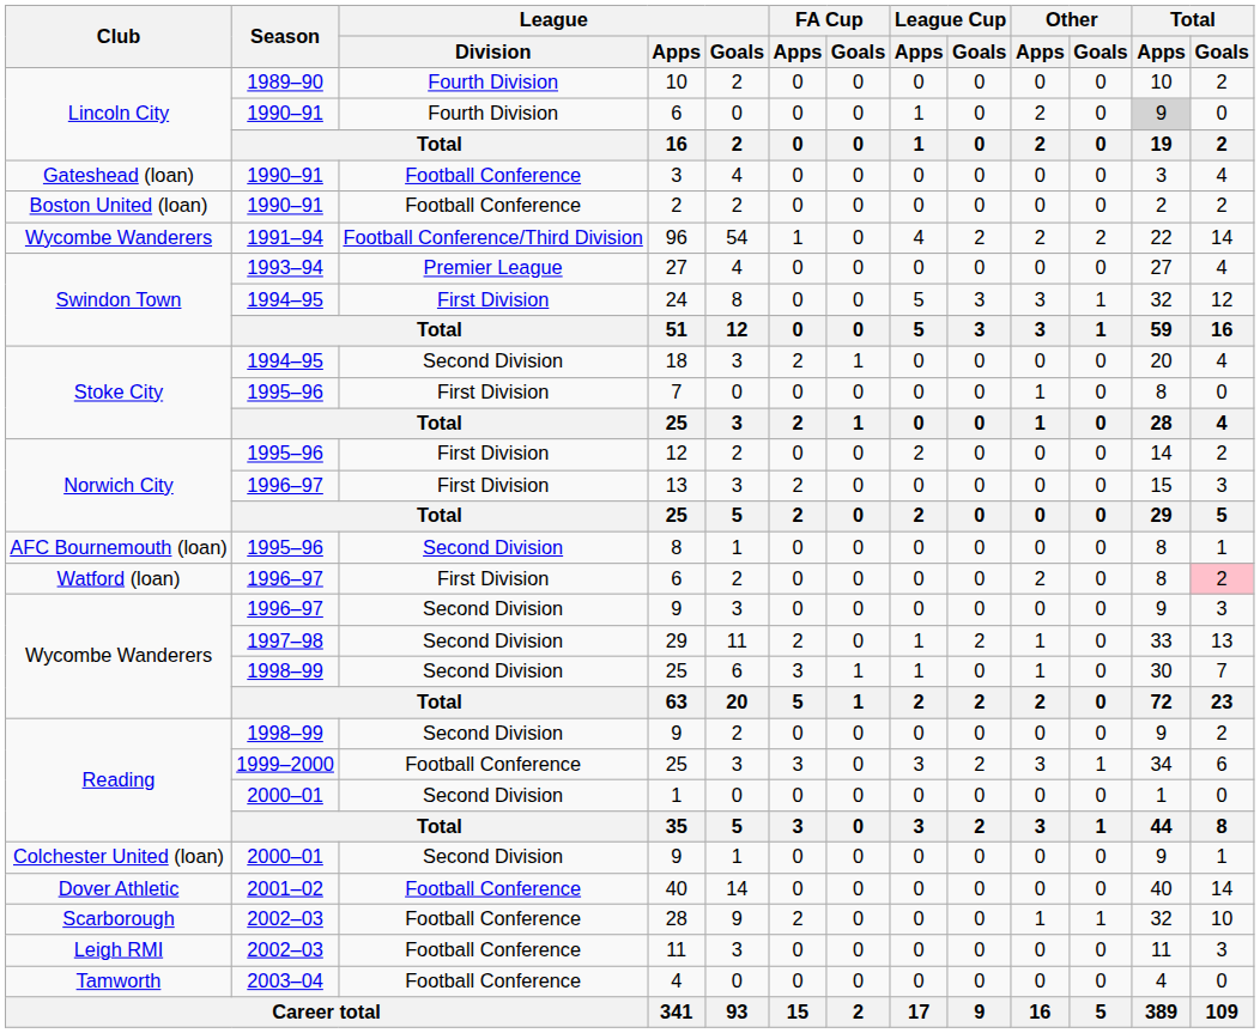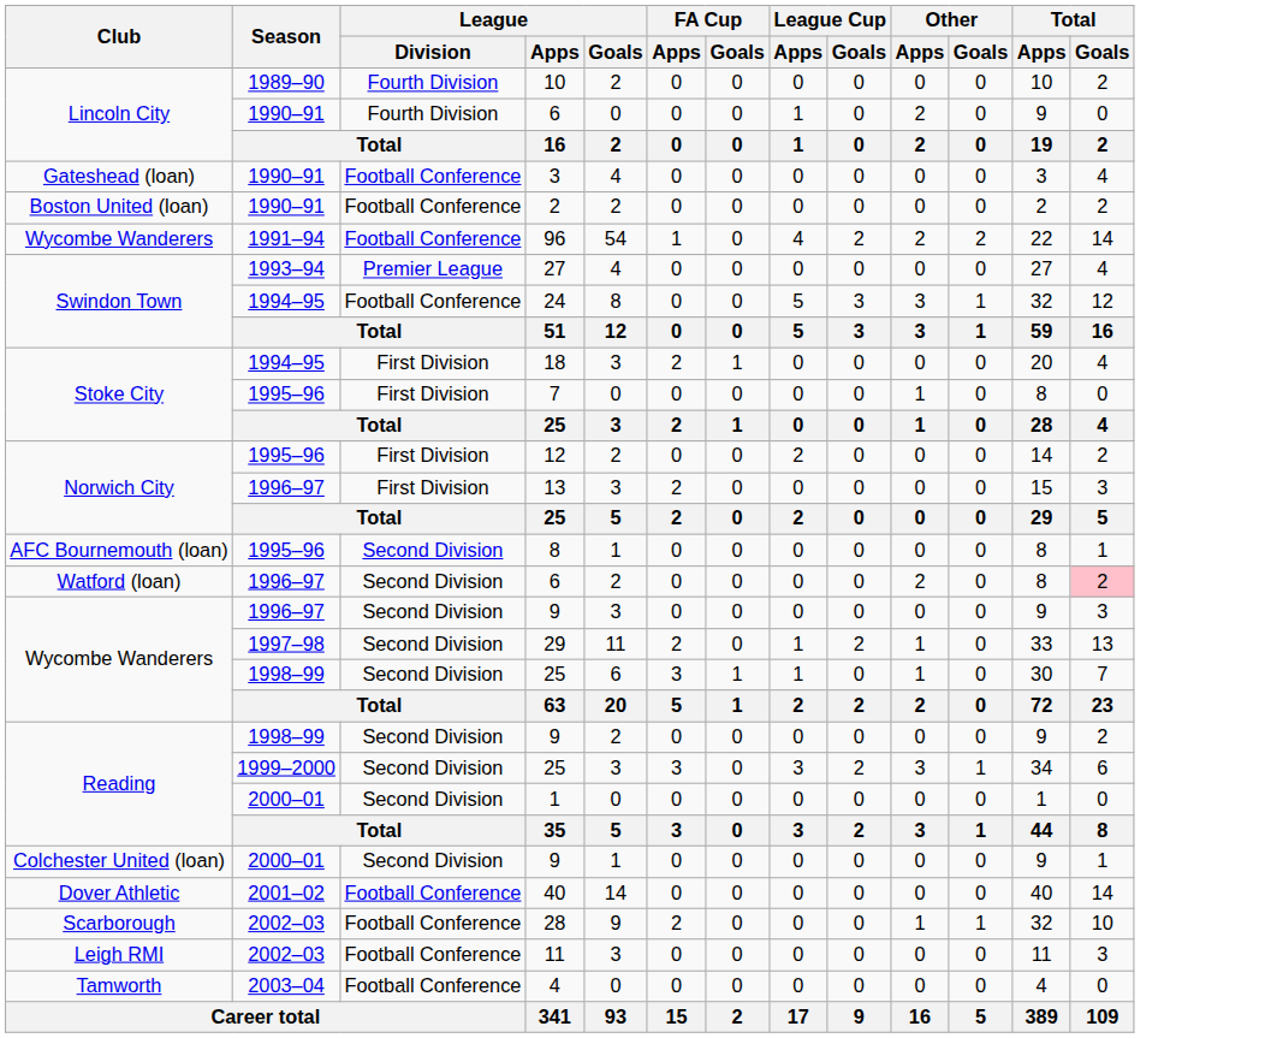 <table class="wikitable" style="text-align:center">
 <tr>
 <th rowspan="2">Club</th>
 <th rowspan="2">Season</th>
 <th colspan="3">League</th>
 <th colspan="2">FA Cup</th>
 <th colspan="2">League Cup</th>
 <th colspan="2">Other</th>
 <th colspan="2">Total</th>
 </tr>
 <tr>
 <th>Division</th>
 <th>Apps</th>
 <th>Goals</th>
 <th>Apps</th>
 <th>Goals</th>
 <th>Apps</th>
 <th>Goals</th>
 <th>Apps</th>
 <th>Goals</th>
 <th>Apps</th>
 <th>Goals</th>
 </tr>
 <tr>
 <td rowspan="3"><a href='#'>Lincoln City</a></td>
 <td><a href='#'>1989–90</a></td>
 <td><a href='#'>Fourth Division</a></td>
 <td>10</td>
 <td>2</td>
 <td>0</td>
 <td>0</td>
 <td>0</td>
 <td>0</td>
 <td>0</td>
 <td>0</td>
 <td>10</td>
 <td>2</td>
 </tr>
 <tr>
 <td><a href='#'>1990–91</a></td>
 <td>Fourth Division</td>
 <td>6</td>
 <td>0</td>
 <td>0</td>
 <td>0</td>
 <td>1</td>
 <td>0</td>
 <td>2</td>
 <td>0</td>
-<td style="background: lightgrey;">9</td>
+<td>9</td>
 <td>0</td>
 </tr>
 <tr>
 <th colspan="2">Total</th>
 <th>16</th>
 <th>2</th>
 <th>0</th>
 <th>0</th>
 <th>1</th>
 <th>0</th>
 <th>2</th>
 <th>0</th>
 <th>19</th>
 <th>2</th>
 </tr>
 <tr>
 <td><a href='#'>Gateshead</a> (loan)</td>
 <td><a href='#'>1990–91</a></td>
 <td><a href='#'>Football Conference</a></td>
 <td>3</td>
 <td>4</td>
 <td>0</td>
 <td>0</td>
 <td>0</td>
 <td>0</td>
 <td>0</td>
 <td>0</td>
 <td>3</td>
 <td>4</td>
 </tr>
 <tr>
 <td><a href='#'>Boston United</a> (loan)</td>
 <td><a href='#'>1990–91</a></td>
 <td>Football Conference</td>
 <td>2</td>
 <td>2</td>
 <td>0</td>
 <td>0</td>
 <td>0</td>
 <td>0</td>
 <td>0</td>
 <td>0</td>
 <td>2</td>
 <td>2</td>
 </tr>
 <tr>
 <td><a href='#'>Wycombe Wanderers</a></td>
 <td><a href='#'>1991–94</a></td>
-<td><a href='#'>Football Conference/Third Division</a></td>
+<td><a href='#'>Football Conference</a></td>
 <td>96</td>
 <td>54</td>
 <td>1</td>
 <td>0</td>
 <td>4</td>
 <td>2</td>
 <td>2</td>
 <td>2</td>
 <td>22</td>
 <td>14</td>
 </tr>
 <tr>
 <td rowspan="3"><a href='#'>Swindon Town</a></td>
 <td><a href='#'>1993–94</a></td>
 <td><a href='#'>Premier League</a></td>
 <td>27</td>
 <td>4</td>
 <td>0</td>
 <td>0</td>
 <td>0</td>
 <td>0</td>
 <td>0</td>
 <td>0</td>
 <td>27</td>
 <td>4</td>
 </tr>
 <tr>
 <td><a href='#'>1994–95</a></td>
-<td><a href='#'>First Division</a></td>
+<td>Football Conference</td>
 <td>24</td>
 <td>8</td>
 <td>0</td>
 <td>0</td>
 <td>5</td>
 <td>3</td>
 <td>3</td>
 <td>1</td>
 <td>32</td>
 <td>12</td>
 </tr>
 <tr>
 <th colspan="2">Total</th>
 <th>51</th>
 <th>12</th>
 <th>0</th>
 <th>0</th>
 <th>5</th>
 <th>3</th>
 <th>3</th>
 <th>1</th>
 <th>59</th>
 <th>16</th>
 </tr>
 <tr>
 <td rowspan="3"><a href='#'>Stoke City</a></td>
 <td><a href='#'>1994–95</a></td>
-<td>Second Division</td>
+<td>First Division</td>
 <td>18</td>
 <td>3</td>
 <td>2</td>
 <td>1</td>
 <td>0</td>
 <td>0</td>
 <td>0</td>
 <td>0</td>
 <td>20</td>
 <td>4</td>
 </tr>
 <tr>
 <td><a href='#'>1995–96</a></td>
 <td>First Division</td>
 <td>7</td>
 <td>0</td>
 <td>0</td>
 <td>0</td>
 <td>0</td>
 <td>0</td>
 <td>1</td>
 <td>0</td>
 <td>8</td>
 <td>0</td>
 </tr>
 <tr>
 <th colspan="2">Total</th>
 <th>25</th>
 <th>3</th>
 <th>2</th>
 <th>1</th>
 <th>0</th>
 <th>0</th>
 <th>1</th>
 <th>0</th>
 <th>28</th>
 <th>4</th>
 </tr>
 <tr>
 <td rowspan="3"><a href='#'>Norwich City</a></td>
 <td><a href='#'>1995–96</a></td>
 <td>First Division</td>
 <td>12</td>
 <td>2</td>
 <td>0</td>
 <td>0</td>
 <td>2</td>
 <td>0</td>
 <td>0</td>
 <td>0</td>
 <td>14</td>
 <td>2</td>
 </tr>
 <tr>
 <td><a href='#'>1996–97</a></td>
 <td>First Division</td>
 <td>13</td>
 <td>3</td>
 <td>2</td>
 <td>0</td>
 <td>0</td>
 <td>0</td>
 <td>0</td>
 <td>0</td>
 <td>15</td>
 <td>3</td>
 </tr>
 <tr>
 <th colspan="2">Total</th>
 <th>25</th>
 <th>5</th>
 <th>2</th>
 <th>0</th>
 <th>2</th>
 <th>0</th>
 <th>0</th>
 <th>0</th>
 <th>29</th>
 <th>5</th>
 </tr>
 <tr>
 <td><a href='#'>AFC Bournemouth</a> (loan)</td>
 <td><a href='#'>1995–96</a></td>
 <td><a href='#'>Second Division</a></td>
 <td>8</td>
 <td>1</td>
 <td>0</td>
 <td>0</td>
 <td>0</td>
 <td>0</td>
 <td>0</td>
 <td>0</td>
 <td>8</td>
 <td>1</td>
 </tr>
 <tr>
 <td><a href='#'>Watford</a> (loan)</td>
 <td><a href='#'>1996–97</a></td>
-<td>First Division</td>
+<td>Second Division</td>
 <td>6</td>
 <td>2</td>
 <td>0</td>
 <td>0</td>
 <td>0</td>
 <td>0</td>
 <td>2</td>
 <td>0</td>
 <td>8</td>
 <td style="background: pink;">2</td>
 </tr>
 <tr>
 <td rowspan="4">Wycombe Wanderers</td>
 <td><a href='#'>1996–97</a></td>
 <td>Second Division</td>
 <td>9</td>
 <td>3</td>
 <td>0</td>
 <td>0</td>
 <td>0</td>
 <td>0</td>
 <td>0</td>
 <td>0</td>
 <td>9</td>
 <td>3</td>
 </tr>
 <tr>
 <td><a href='#'>1997–98</a></td>
 <td>Second Division</td>
 <td>29</td>
 <td>11</td>
 <td>2</td>
 <td>0</td>
 <td>1</td>
 <td>2</td>
 <td>1</td>
 <td>0</td>
 <td>33</td>
 <td>13</td>
 </tr>
 <tr>
 <td><a href='#'>1998–99</a></td>
 <td>Second Division</td>
 <td>25</td>
 <td>6</td>
 <td>3</td>
 <td>1</td>
 <td>1</td>
 <td>0</td>
 <td>1</td>
 <td>0</td>
 <td>30</td>
 <td>7</td>
 </tr>
 <tr>
 <th colspan="2">Total</th>
 <th>63</th>
 <th>20</th>
 <th>5</th>
 <th>1</th>
 <th>2</th>
 <th>2</th>
 <th>2</th>
 <th>0</th>
 <th>72</th>
 <th>23</th>
 </tr>
 <tr>
 <td rowspan="4"><a href='#'>Reading</a></td>
 <td><a href='#'>1998–99</a></td>
 <td>Second Division</td>
 <td>9</td>
 <td>2</td>
 <td>0</td>
 <td>0</td>
 <td>0</td>
 <td>0</td>
 <td>0</td>
 <td>0</td>
 <td>9</td>
 <td>2</td>
 </tr>
 <tr>
 <td><a href='#'>1999–2000</a></td>
-<td>Football Conference</td>
+<td>Second Division</td>
 <td>25</td>
 <td>3</td>
 <td>3</td>
 <td>0</td>
 <td>3</td>
 <td>2</td>
 <td>3</td>
 <td>1</td>
 <td>34</td>
 <td>6</td>
 </tr>
 <tr>
 <td><a href='#'>2000–01</a></td>
 <td>Second Division</td>
 <td>1</td>
 <td>0</td>
 <td>0</td>
 <td>0</td>
 <td>0</td>
 <td>0</td>
 <td>0</td>
 <td>0</td>
 <td>1</td>
 <td>0</td>
 </tr>
 <tr>
 <th colspan="2">Total</th>
 <th>35</th>
 <th>5</th>
 <th>3</th>
 <th>0</th>
 <th>3</th>
 <th>2</th>
 <th>3</th>
 <th>1</th>
 <th>44</th>
 <th>8</th>
 </tr>
 <tr>
 <td><a href='#'>Colchester United</a> (loan)</td>
 <td><a href='#'>2000–01</a></td>
 <td>Second Division</td>
 <td>9</td>
 <td>1</td>
 <td>0</td>
 <td>0</td>
 <td>0</td>
 <td>0</td>
 <td>0</td>
 <td>0</td>
 <td>9</td>
 <td>1</td>
 </tr>
 <tr>
 <td><a href='#'>Dover Athletic</a></td>
 <td><a href='#'>2001–02</a></td>
 <td><a href='#'>Football Conference</a></td>
 <td>40</td>
 <td>14</td>
 <td>0</td>
 <td>0</td>
 <td>0</td>
 <td>0</td>
 <td>0</td>
 <td>0</td>
 <td>40</td>
 <td>14</td>
 </tr>
 <tr>
 <td><a href='#'>Scarborough</a></td>
 <td><a href='#'>2002–03</a></td>
 <td>Football Conference</td>
 <td>28</td>
 <td>9</td>
 <td>2</td>
 <td>0</td>
 <td>0</td>
 <td>0</td>
 <td>1</td>
 <td>1</td>
 <td>32</td>
 <td>10</td>
 </tr>
 <tr>
 <td><a href='#'>Leigh RMI</a></td>
 <td><a href='#'>2002–03</a></td>
 <td>Football Conference</td>
 <td>11</td>
 <td>3</td>
 <td>0</td>
 <td>0</td>
 <td>0</td>
 <td>0</td>
 <td>0</td>
 <td>0</td>
 <td>11</td>
 <td>3</td>
 </tr>
 <tr>
 <td><a href='#'>Tamworth</a></td>
 <td><a href='#'>2003–04</a></td>
 <td>Football Conference</td>
 <td>4</td>
 <td>0</td>
 <td>0</td>
 <td>0</td>
 <td>0</td>
 <td>0</td>
 <td>0</td>
 <td>0</td>
 <td>4</td>
 <td>0</td>
 </tr>
 <tr>
 <th colspan="3">Career total</th>
 <th>341</th>
 <th>93</th>
 <th>15</th>
 <th>2</th>
 <th>17</th>
 <th>9</th>
 <th>16</th>
 <th>5</th>
 <th>389</th>
 <th>109</th>
 </tr>
 </table>
